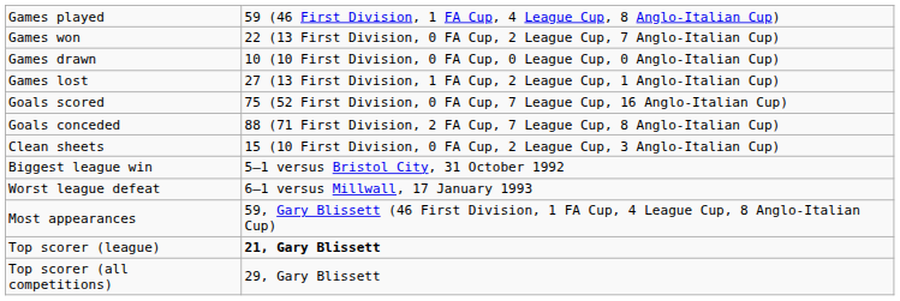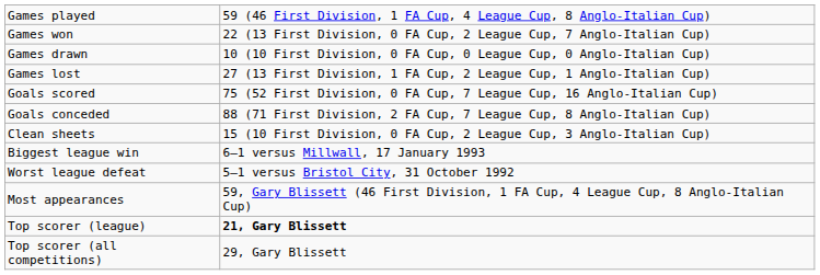 <table class="wikitable">
 <tr>
 <td>Games played</td>
 <td>59 (46 <a href='#'>First Division</a>, 1 <a href='#'>FA Cup</a>, 4 <a href='#'>League Cup</a>, 8 <a href='#'>Anglo-Italian Cup</a>)</td>
 </tr>
 <tr>
 <td>Games won</td>
 <td>22 (13 First Division, 0 FA Cup, 2 League Cup, 7 Anglo-Italian Cup)</td>
 </tr>
 <tr>
 <td>Games drawn</td>
 <td>10 (10 First Division, 0 FA Cup, 0 League Cup, 0 Anglo-Italian Cup)</td>
 </tr>
 <tr>
 <td>Games lost</td>
 <td>27 (13 First Division, 1 FA Cup, 2 League Cup, 1 Anglo-Italian Cup)</td>
 </tr>
 <tr>
 <td>Goals scored</td>
 <td>75 (52 First Division, 0 FA Cup, 7 League Cup, 16 Anglo-Italian Cup)</td>
 </tr>
 <tr>
 <td>Goals conceded</td>
 <td>88 (71 First Division, 2 FA Cup, 7 League Cup, 8 Anglo-Italian Cup)</td>
 </tr>
 <tr>
 <td>Clean sheets</td>
 <td>15 (10 First Division, 0 FA Cup, 2 League Cup, 3 Anglo-Italian Cup)</td>
 </tr>
 <tr>
 <td>Biggest league win</td>
-<td>5–1 versus <a href='#'>Bristol City</a>, 31 October 1992</td>
+<td>6–1 versus <a href='#'>Millwall</a>, 17 January 1993</td>
 </tr>
 <tr>
 <td>Worst league defeat</td>
-<td>6–1 versus <a href='#'>Millwall</a>, 17 January 1993</td>
+<td>5–1 versus <a href='#'>Bristol City</a>, 31 October 1992</td>
 </tr>
 <tr>
 <td>Most appearances</td>
 <td>59, <a href='#'>Gary Blissett</a> (46 First Division, 1 FA Cup, 4 League Cup, 8 Anglo-Italian Cup)</td>
 </tr>
 <tr>
 <td>Top scorer (league)</td>
 <td><strong>21, Gary Blissett</strong></td>
 </tr>
 <tr>
 <td>Top scorer (all competitions)</td>
 <td>29, Gary Blissett</td>
 </tr>
 </table>
